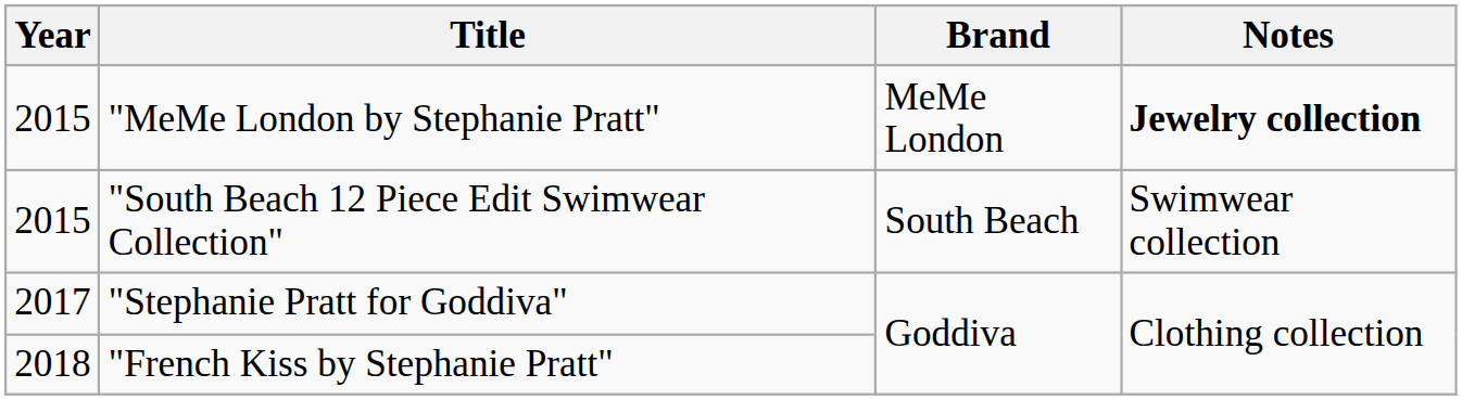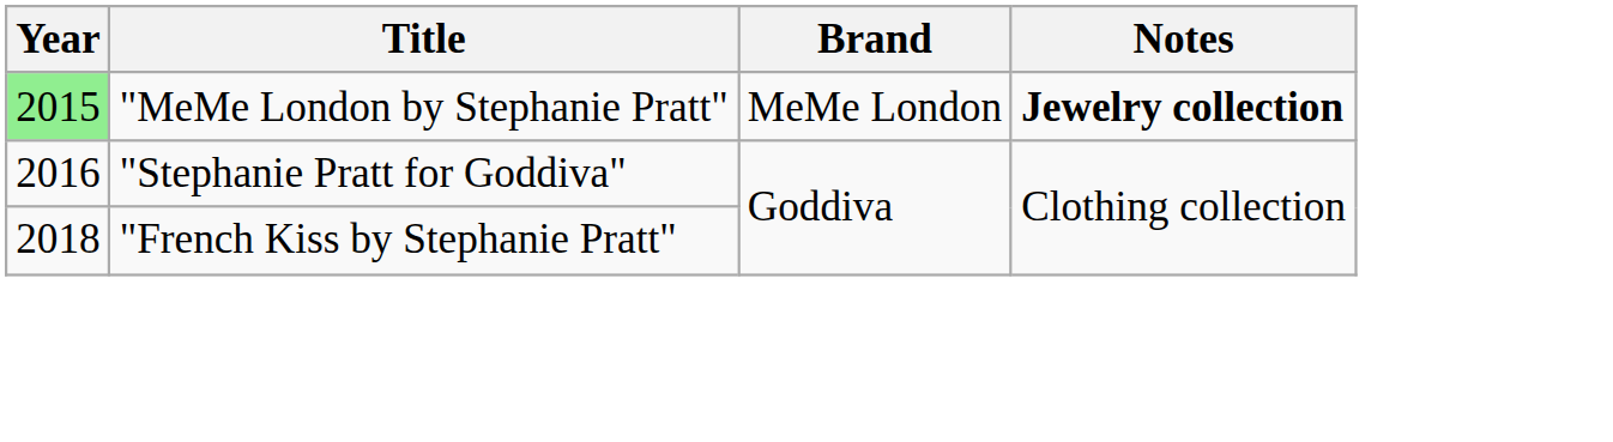 <table class="wikitable">
 <tr>
 <th>Year</th>
 <th>Title</th>
 <th>Brand</th>
 <th>Notes</th>
 </tr>
 <tr>
-<td>2015</td>
+<td style="background: lightgreen;">2015</td>
 <td>"MeMe London by Stephanie Pratt"</td>
 <td>MeMe London</td>
 <td><strong>Jewelry collection</strong></td>
 </tr>
 <tr>
-<td>2015</td>
-<td>"South Beach 12 Piece Edit Swimwear Collection"</td>
-<td>South Beach</td>
-<td>Swimwear collection</td>
-</tr>
-<tr>
-<td>2017</td>
+<td>2016</td>
 <td>"Stephanie Pratt for Goddiva"</td>
 <td rowspan="2">Goddiva</td>
 <td rowspan="2">Clothing collection</td>
 </tr>
 <tr>
 <td>2018</td>
 <td>"French Kiss by Stephanie Pratt"</td>
 </tr>
 </table>
